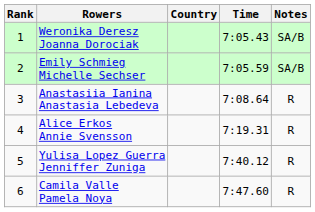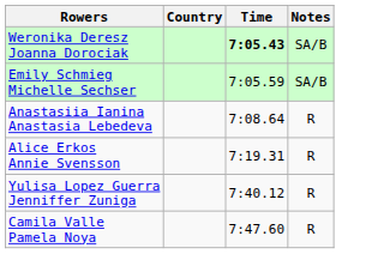 <table class="wikitable" style="text-align:center">
 <tr>
-<th>Rank</th>
 <th>Rowers</th>
 <th>Country</th>
 <th>Time</th>
 <th>Notes</th>
 </tr>
 <tr bgcolor=ccffcc>
-<td>1</td>
 <td align="left"><a href='#'>Weronika Deresz</a><br><a href='#'>Joanna Dorociak</a></td>
 <td align="left"></td>
-<td>7:05.43</td>
+<td><strong>7:05.43</strong></td>
 <td>SA/B</td>
 </tr>
 <tr bgcolor=ccffcc>
-<td>2</td>
 <td align="left"><a href='#'>Emily Schmieg</a><br><a href='#'>Michelle Sechser</a></td>
 <td align="left"></td>
 <td>7:05.59</td>
 <td>SA/B</td>
 </tr>
 <tr>
-<td>3</td>
 <td align="left"><a href='#'>Anastasiia Ianina</a><br><a href='#'>Anastasia Lebedeva</a></td>
 <td align="left"></td>
 <td>7:08.64</td>
 <td>R</td>
 </tr>
 <tr>
-<td>4</td>
 <td align="left"><a href='#'>Alice Erkos</a><br><a href='#'>Annie Svensson</a></td>
 <td align="left"></td>
 <td>7:19.31</td>
 <td>R</td>
 </tr>
 <tr>
-<td>5</td>
 <td align="left"><a href='#'>Yulisa Lopez Guerra</a><br><a href='#'>Jenniffer Zuniga</a></td>
 <td align="left"></td>
 <td>7:40.12</td>
 <td>R</td>
 </tr>
 <tr>
-<td>6</td>
 <td align="left"><a href='#'>Camila Valle</a><br><a href='#'>Pamela Noya</a></td>
 <td align="left"></td>
 <td>7:47.60</td>
 <td>R</td>
 </tr>
 </table>
